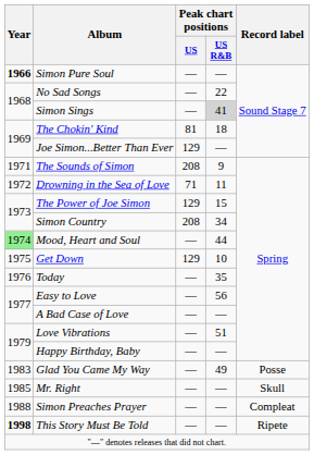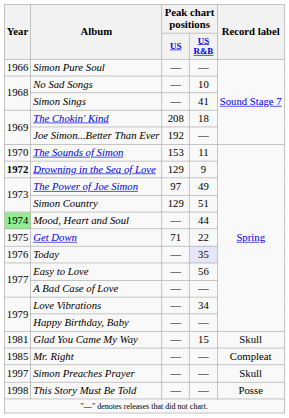 <table class="wikitable" style="text-align:center;">
 <tr>
 <th rowspan="2">Year</th>
 <th rowspan="2">Album</th>
 <th colspan="2">Peak chart positions</th>
 <th rowspan="2">Record label</th>
 </tr>
 <tr style="font-size:smaller;">
 <th width="35"><a href='#'>US</a><br></th>
 <th width="35"><a href='#'>US<br>R&B</a><br></th>
 </tr>
 <tr>
-<td rowspan="1"><strong>1966</strong></td>
+<td rowspan="1">1966</td>
 <td align="left"><em>Simon Pure Soul</em></td>
 <td>—</td>
 <td>—</td>
 <td rowspan="5"><a href='#'>Sound Stage 7</a></td>
 </tr>
 <tr>
 <td rowspan="2">1968</td>
 <td align="left"><em>No Sad Songs</em></td>
 <td>—</td>
-<td>22</td>
+<td>10</td>
 </tr>
 <tr>
 <td align="left"><em>Simon Sings</em></td>
 <td>—</td>
-<td style="background: lightgrey;">41</td>
+<td>41</td>
 </tr>
 <tr>
 <td rowspan="2">1969</td>
 <td align="left"><em><a href='#'>The Chokin' Kind</a></em></td>
-<td>81</td>
+<td>208</td>
 <td>18</td>
 </tr>
 <tr>
 <td align="left"><em>Joe Simon...Better Than Ever</em></td>
-<td>129</td>
+<td>192</td>
 <td>—</td>
 </tr>
 <tr>
-<td rowspan="1">1971</td>
+<td rowspan="1">1970</td>
 <td align="left"><em><a href='#'>The Sounds of Simon</a></em></td>
-<td>208</td>
-<td>9</td>
+<td>153</td>
+<td>11</td>
 <td rowspan="11"><a href='#'>Spring</a></td>
 </tr>
 <tr>
-<td rowspan="1">1972</td>
+<td rowspan="1"><strong>1972</strong></td>
 <td align="left"><em><a href='#'>Drowning in the Sea of Love</a></em></td>
-<td>71</td>
-<td>11</td>
+<td>129</td>
+<td>9</td>
 </tr>
 <tr>
 <td rowspan="2">1973</td>
 <td align="left"><em><a href='#'>The Power of Joe Simon</a></em></td>
-<td>129</td>
-<td>15</td>
+<td>97</td>
+<td>49</td>
 </tr>
 <tr>
 <td align="left"><em>Simon Country</em></td>
-<td>208</td>
-<td>34</td>
+<td>129</td>
+<td>51</td>
 </tr>
 <tr>
 <td rowspan="1" style="background: lightgreen;">1974</td>
 <td align="left"><em>Mood, Heart and Soul</em></td>
 <td>—</td>
 <td>44</td>
 </tr>
 <tr>
 <td rowspan="1">1975</td>
 <td align="left"><em><a href='#'>Get Down</a></em></td>
-<td>129</td>
-<td>10</td>
+<td>71</td>
+<td>22</td>
 </tr>
 <tr>
 <td rowspan="1">1976</td>
 <td align="left"><em>Today</em></td>
 <td>—</td>
-<td>35</td>
+<td style="background: lavender;">35</td>
 </tr>
 <tr>
 <td rowspan="2">1977</td>
 <td align="left"><em>Easy to Love</em></td>
 <td>—</td>
 <td>56</td>
 </tr>
 <tr>
 <td align="left"><em>A Bad Case of Love</em></td>
 <td>—</td>
 <td>—</td>
 </tr>
 <tr>
 <td rowspan="2">1979</td>
 <td align="left"><em>Love Vibrations</em></td>
 <td>—</td>
-<td>51</td>
+<td>34</td>
 </tr>
 <tr>
 <td align="left"><em>Happy Birthday, Baby</em></td>
 <td>—</td>
 <td>—</td>
 </tr>
 <tr>
-<td rowspan="1">1983</td>
+<td rowspan="1">1981</td>
 <td align="left"><em>Glad You Came My Way</em></td>
 <td>—</td>
-<td>49</td>
-<td rowspan="1">Posse</td>
+<td>15</td>
+<td rowspan="1">Skull</td>
 </tr>
 <tr>
 <td rowspan="1">1985</td>
 <td align="left"><em>Mr. Right</em></td>
 <td>—</td>
 <td>—</td>
+<td rowspan="1">Compleat</td>
+</tr>
+<tr>
+<td rowspan="1">1997</td>
+<td align="left"><em>Simon Preaches Prayer</em></td>
+<td>—</td>
+<td>—</td>
 <td rowspan="1">Skull</td>
 </tr>
 <tr>
-<td rowspan="1">1988</td>
-<td align="left"><em>Simon Preaches Prayer</em></td>
-<td>—</td>
-<td>—</td>
-<td rowspan="1">Compleat</td>
-</tr>
-<tr>
-<td rowspan="1"><strong>1998</strong></td>
+<td rowspan="1">1998</td>
 <td align="left"><em>This Story Must Be Told</em></td>
 <td>—</td>
 <td>—</td>
-<td rowspan="1">Ripete</td>
+<td rowspan="1">Posse</td>
 </tr>
 <tr>
 <td colspan="7" style="text-align:center; font-size:9pt;">"—" denotes releases that did not chart.</td>
 </tr>
 </table>
